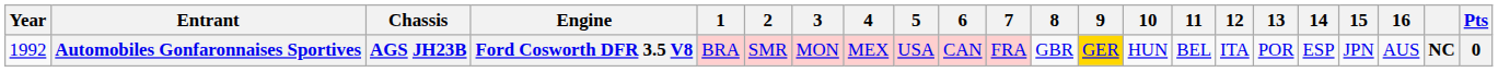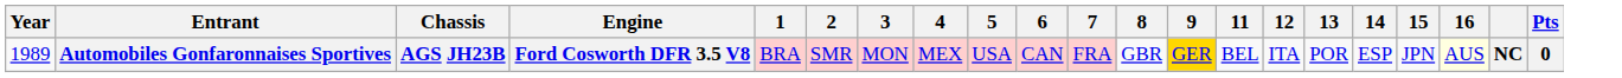 <table class="wikitable" style="text-align:center; font-size:85%">
 <tr>
 <th>Year</th>
 <th>Entrant</th>
 <th>Chassis</th>
 <th>Engine</th>
 <th>1</th>
 <th>2</th>
 <th>3</th>
 <th>4</th>
 <th>5</th>
 <th>6</th>
 <th>7</th>
 <th>8</th>
 <th>9</th>
-<th>10</th>
 <th>11</th>
 <th>12</th>
 <th>13</th>
 <th>14</th>
 <th>15</th>
 <th>16</th>
 <th></th>
 <th><a href='#'>Pts</a></th>
 </tr>
 <tr>
-<td><a href='#'>1992</a></td>
+<td><a href='#'>1989</a></td>
 <th nowrap><a href='#'>Automobiles Gonfaronnaises Sportives</a></th>
 <th nowrap><a href='#'>AGS</a> <a href='#'>JH23B</a></th>
 <th nowrap><a href='#'>Ford Cosworth DFR</a> 3.5 <a href='#'>V8</a></th>
 <td style="background:#FFCFCF;"><a href='#'>BRA</a><br></td>
 <td style="background:#FFCFCF;"><a href='#'>SMR</a><br></td>
 <td style="background:#FFCFCF;"><a href='#'>MON</a><br></td>
 <td style="background:#FFCFCF;"><a href='#'>MEX</a><br></td>
 <td style="background:#FFCFCF;"><a href='#'>USA</a><br></td>
 <td style="background:#FFCFCF;"><a href='#'>CAN</a><br></td>
 <td style="background:#FFCFCF;"><a href='#'>FRA</a><br></td>
 <td><a href='#'>GBR</a></td>
 <td style="background: gold;"><a href='#'>GER</a></td>
-<td><a href='#'>HUN</a></td>
 <td><a href='#'>BEL</a></td>
 <td><a href='#'>ITA</a></td>
 <td><a href='#'>POR</a></td>
 <td><a href='#'>ESP</a></td>
 <td><a href='#'>JPN</a></td>
-<td><a href='#'>AUS</a></td>
+<td style="background: lightyellow;"><a href='#'>AUS</a></td>
 <th>NC</th>
 <th>0</th>
 </tr>
 </table>
